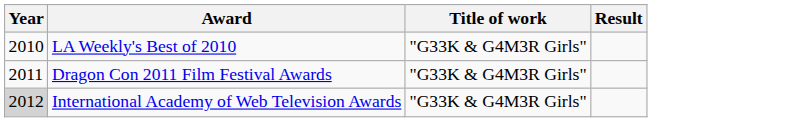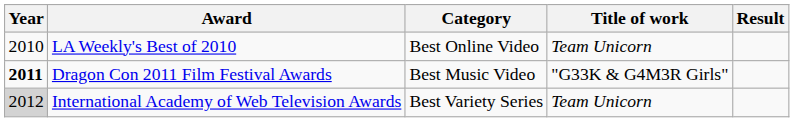 <table class="wikitable sortable">
 <tr>
 <th>Year</th>
 <th>Award</th>
+<th>Category</th>
 <th>Title of work</th>
 <th>Result</th>
 </tr>
 <tr>
 <td>2010</td>
 <td><a href='#'>LA Weekly's Best of 2010</a></td>
-<td>"G33K & G4M3R Girls"</td>
+<td>Best Online Video</td>
+<td><em>Team Unicorn</em></td>
 <td></td>
 </tr>
 <tr>
-<td>2011</td>
+<td><strong>2011</strong></td>
 <td><a href='#'> Dragon Con 2011 Film Festival Awards</a></td>
+<td>Best Music Video</td>
 <td>"G33K & G4M3R Girls"</td>
 <td></td>
 </tr>
 <tr>
 <td style="background: lightgrey;">2012</td>
 <td><a href='#'> International Academy of Web Television Awards</a></td>
-<td>"G33K & G4M3R Girls"</td>
+<td>Best Variety Series</td>
+<td><em>Team Unicorn</em></td>
 <td></td>
 </tr>
 </table>
